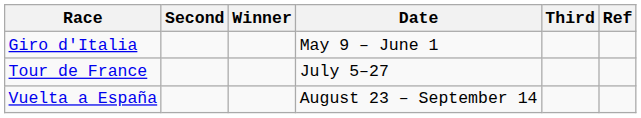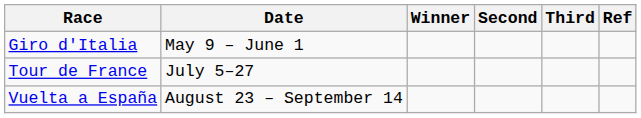 <table class="wikitable">
 <tr>
 <th>Race</th>
+<th>Date</th>
+<th>Winner</th>
 <th>Second</th>
-<th>Winner</th>
-<th>Date</th>
 <th>Third</th>
 <th>Ref</th>
 </tr>
 <tr>
 <td> <a href='#'>Giro d'Italia</a></td>
+<td>May 9 – June 1</td>
 <td></td>
 <td></td>
-<td>May 9 – June 1</td>
 <td></td>
 <td></td>
 </tr>
 <tr>
 <td> <a href='#'>Tour de France</a></td>
+<td>July 5–27</td>
 <td></td>
 <td></td>
-<td>July 5–27</td>
 <td></td>
 <td></td>
 </tr>
 <tr>
 <td> <a href='#'>Vuelta a España</a></td>
+<td>August 23 – September 14</td>
 <td></td>
 <td></td>
-<td>August 23 – September 14</td>
 <td></td>
 <td></td>
 </tr>
 </table>
